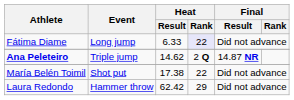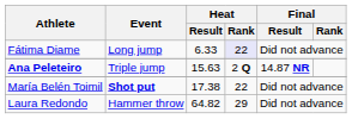 <table class="wikitable" style="font-size:90%">
 <tr>
 <th rowspan="2">Athlete</th>
 <th rowspan="2">Event</th>
 <th colspan="2">Heat</th>
 <th colspan="2">Final</th>
 </tr>
 <tr style="font-size:95%">
 <th>Result</th>
 <th>Rank</th>
 <th>Result</th>
 <th>Rank</th>
 </tr>
 <tr align=center>
 <td align=left><a href='#'>Fátima Diame</a></td>
 <td align=left><a href='#'>Long jump</a></td>
 <td>6.33</td>
 <td style="background: lavender;">22</td>
 <td colspan=2>Did not advance</td>
 </tr>
 <tr>
 </tr>
 <tr align=center>
 <td align=left><strong><a href='#'>Ana Peleteiro</a></strong></td>
 <td align=left><a href='#'>Triple jump</a></td>
-<td>14.62</td>
+<td>15.63</td>
 <td>2 <strong>Q</strong></td>
 <td>14.87 <strong><a href='#'>NR</a></strong></td>
 <td></td>
 </tr>
 <tr>
 </tr>
 <tr align=center>
 <td align=left><a href='#'>María Belén Toimil</a></td>
-<td align=left><a href='#'>Shot put</a></td>
+<td align=left><strong><a href='#'>Shot put</a></strong></td>
 <td>17.38</td>
 <td>22</td>
 <td colspan=2>Did not advance</td>
 </tr>
 <tr align=center>
 <td align=left><a href='#'>Laura Redondo</a></td>
 <td align=left><a href='#'>Hammer throw</a></td>
-<td>62.42</td>
+<td>64.82</td>
 <td>29</td>
 <td colspan=2>Did not advance</td>
 </tr>
 </table>
